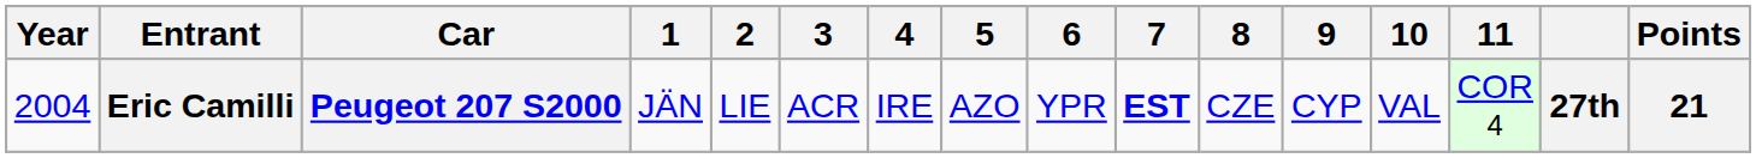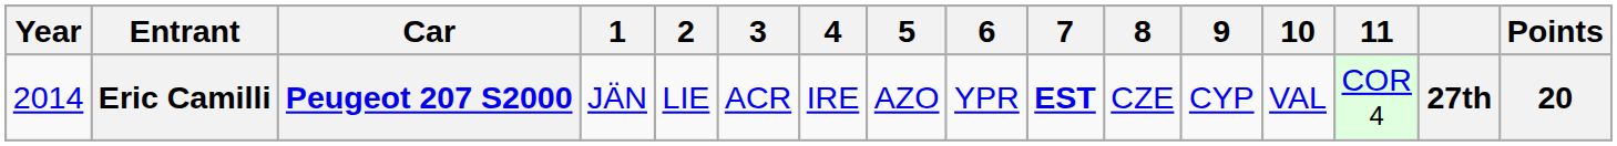 <table class="wikitable" style="text-align:center; font-size:85%">
 <tr>
 <th>Year</th>
 <th>Entrant</th>
 <th>Car</th>
 <th>1</th>
 <th>2</th>
 <th>3</th>
 <th>4</th>
 <th>5</th>
 <th>6</th>
 <th>7</th>
 <th>8</th>
 <th>9</th>
 <th>10</th>
 <th>11</th>
 <th></th>
 <th>Points</th>
 </tr>
 <tr>
-<td><a href='#'>2004</a></td>
+<td><a href='#'>2014</a></td>
 <th nowrap>Eric Camilli</th>
 <th nowrap><a href='#'>Peugeot 207 S2000</a></th>
 <td><a href='#'>JÄN</a></td>
 <td><a href='#'>LIE</a></td>
 <td><a href='#'>ACR</a></td>
 <td><a href='#'>IRE</a></td>
 <td><a href='#'>AZO</a></td>
 <td><a href='#'>YPR</a></td>
 <td><strong><a href='#'>EST</a></strong></td>
 <td><a href='#'>CZE</a></td>
 <td><a href='#'>CYP</a></td>
 <td><a href='#'>VAL</a></td>
 <td style="background:#DFFFDF;"><a href='#'>COR</a><br><small>4</small></td>
 <th>27th</th>
-<th>21</th>
+<th>20</th>
 </tr>
 </table>
